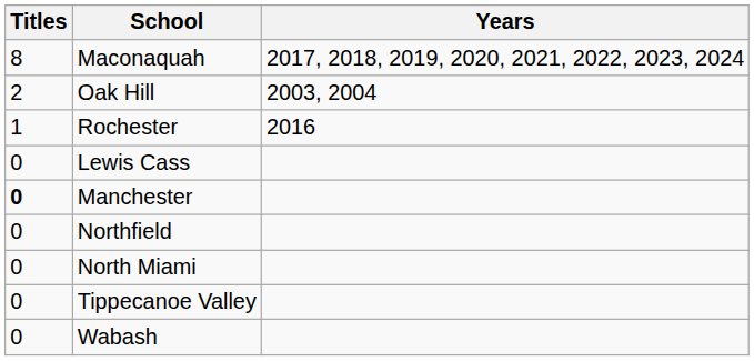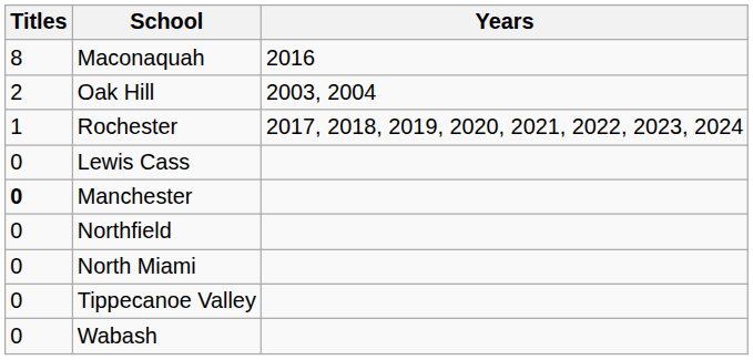 <table class="wikitable">
 <tr>
 <th>Titles</th>
 <th>School</th>
 <th>Years</th>
 </tr>
 <tr>
 <td>8</td>
 <td>Maconaquah</td>
-<td>2017, 2018, 2019, 2020, 2021, 2022, 2023, 2024</td>
+<td>2016</td>
 </tr>
 <tr>
 <td>2</td>
 <td>Oak Hill</td>
 <td>2003, 2004</td>
 </tr>
 <tr>
 <td>1</td>
 <td>Rochester</td>
-<td>2016</td>
+<td>2017, 2018, 2019, 2020, 2021, 2022, 2023, 2024</td>
 </tr>
 <tr>
 <td>0</td>
 <td>Lewis Cass</td>
 <td></td>
 </tr>
 <tr>
 <td><strong>0</strong></td>
 <td>Manchester</td>
 <td></td>
 </tr>
 <tr>
 <td>0</td>
 <td>Northfield</td>
 <td></td>
 </tr>
 <tr>
 <td>0</td>
 <td>North Miami</td>
 <td></td>
 </tr>
 <tr>
 <td>0</td>
 <td>Tippecanoe Valley</td>
 <td></td>
 </tr>
 <tr>
 <td>0</td>
 <td>Wabash</td>
 <td></td>
 </tr>
 </table>
